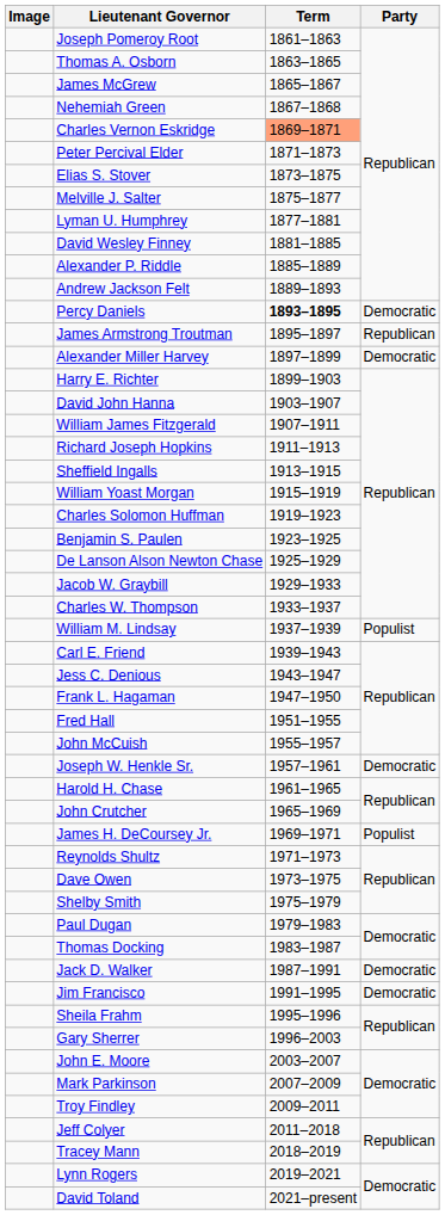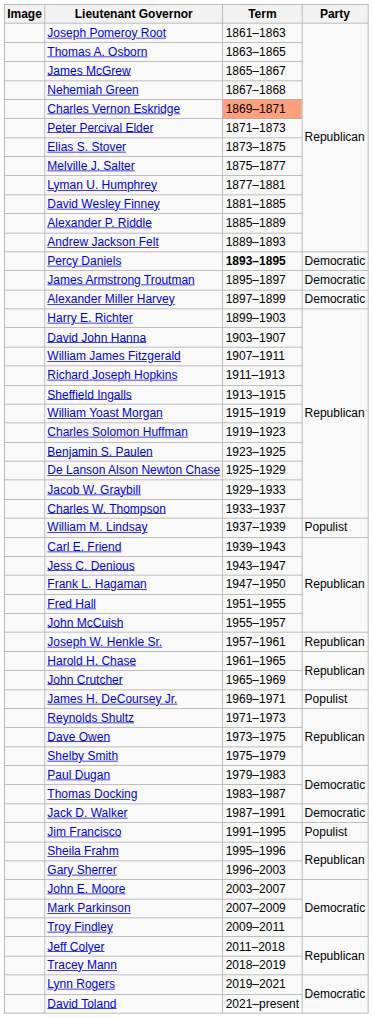 <table class="wikitable">
 <tr>
 <th>Image</th>
 <th>Lieutenant Governor</th>
 <th>Term</th>
 <th>Party</th>
 </tr>
 <tr>
 <td></td>
 <td><a href='#'>Joseph Pomeroy Root</a></td>
 <td>1861–1863</td>
 <td rowspan="12" >Republican</td>
 </tr>
 <tr>
 <td></td>
 <td><a href='#'>Thomas A. Osborn</a></td>
 <td>1863–1865</td>
 </tr>
 <tr>
 <td></td>
 <td><a href='#'>James McGrew</a></td>
 <td>1865–1867</td>
 </tr>
 <tr>
 <td></td>
 <td><a href='#'>Nehemiah Green</a></td>
 <td>1867–1868</td>
 </tr>
 <tr>
 <td></td>
 <td><a href='#'>Charles Vernon Eskridge</a></td>
 <td style="background: lightsalmon;">1869–1871</td>
 </tr>
 <tr>
 <td></td>
 <td><a href='#'>Peter Percival Elder</a></td>
 <td>1871–1873</td>
 </tr>
 <tr>
 <td></td>
 <td><a href='#'>Elias S. Stover</a></td>
 <td>1873–1875</td>
 </tr>
 <tr>
 <td></td>
 <td><a href='#'>Melville J. Salter</a></td>
 <td>1875–1877</td>
 </tr>
 <tr>
 <td></td>
 <td><a href='#'>Lyman U. Humphrey</a></td>
 <td>1877–1881</td>
 </tr>
 <tr>
 <td></td>
 <td><a href='#'>David Wesley Finney</a></td>
 <td>1881–1885</td>
 </tr>
 <tr>
 <td></td>
 <td><a href='#'>Alexander P. Riddle</a></td>
 <td>1885–1889</td>
 </tr>
 <tr>
 <td></td>
 <td><a href='#'>Andrew Jackson Felt</a></td>
 <td>1889–1893</td>
 </tr>
 <tr>
 <td></td>
 <td><a href='#'>Percy Daniels</a></td>
 <td><strong>1893–1895</strong></td>
 <td>Democratic</td>
 </tr>
 <tr>
 <td></td>
 <td><a href='#'>James Armstrong Troutman</a></td>
 <td>1895–1897</td>
-<td>Republican</td>
+<td>Democratic</td>
 </tr>
 <tr>
 <td></td>
 <td><a href='#'>Alexander Miller Harvey</a></td>
 <td>1897–1899</td>
 <td>Democratic</td>
 </tr>
 <tr>
 <td></td>
 <td><a href='#'>Harry E. Richter</a></td>
 <td>1899–1903</td>
 <td rowspan="11" >Republican</td>
 </tr>
 <tr>
 <td></td>
 <td><a href='#'>David John Hanna</a></td>
 <td>1903–1907</td>
 </tr>
 <tr>
 <td></td>
 <td><a href='#'>William James Fitzgerald</a></td>
 <td>1907–1911</td>
 </tr>
 <tr>
 <td></td>
 <td><a href='#'>Richard Joseph Hopkins</a></td>
 <td>1911–1913</td>
 </tr>
 <tr>
 <td></td>
 <td><a href='#'>Sheffield Ingalls</a></td>
 <td>1913–1915</td>
 </tr>
 <tr>
 <td></td>
 <td><a href='#'>William Yoast Morgan</a></td>
 <td>1915–1919</td>
 </tr>
 <tr>
 <td></td>
 <td><a href='#'>Charles Solomon Huffman</a></td>
 <td>1919–1923</td>
 </tr>
 <tr>
 <td></td>
 <td><a href='#'>Benjamin S. Paulen</a></td>
 <td>1923–1925</td>
 </tr>
 <tr>
 <td></td>
 <td><a href='#'>De Lanson Alson Newton Chase</a></td>
 <td>1925–1929</td>
 </tr>
 <tr>
 <td></td>
 <td><a href='#'>Jacob W. Graybill</a></td>
 <td>1929–1933</td>
 </tr>
 <tr>
 <td></td>
 <td><a href='#'>Charles W. Thompson</a></td>
 <td>1933–1937</td>
 </tr>
 <tr>
 <td></td>
 <td><a href='#'>William M. Lindsay</a></td>
 <td>1937–1939</td>
 <td>Populist</td>
 </tr>
 <tr>
 <td></td>
 <td><a href='#'>Carl E. Friend</a></td>
 <td>1939–1943</td>
 <td rowspan="5" >Republican</td>
 </tr>
 <tr>
 <td></td>
 <td><a href='#'>Jess C. Denious</a></td>
 <td>1943–1947</td>
 </tr>
 <tr>
 <td></td>
 <td><a href='#'>Frank L. Hagaman</a></td>
 <td>1947–1950</td>
 </tr>
 <tr>
 <td></td>
 <td><a href='#'>Fred Hall</a></td>
 <td>1951–1955</td>
 </tr>
 <tr>
 <td></td>
 <td><a href='#'>John McCuish</a></td>
 <td>1955–1957</td>
 </tr>
 <tr>
 <td></td>
 <td><a href='#'>Joseph W. Henkle Sr.</a></td>
 <td>1957–1961</td>
-<td>Democratic</td>
+<td>Republican</td>
 </tr>
 <tr>
 <td></td>
 <td><a href='#'>Harold H. Chase</a></td>
 <td>1961–1965</td>
 <td rowspan="2" >Republican</td>
 </tr>
 <tr>
 <td></td>
 <td><a href='#'>John Crutcher</a></td>
 <td>1965–1969</td>
 </tr>
 <tr>
 <td></td>
 <td><a href='#'>James H. DeCoursey Jr.</a></td>
 <td>1969–1971</td>
 <td>Populist</td>
 </tr>
 <tr>
 <td></td>
 <td><a href='#'>Reynolds Shultz</a></td>
 <td>1971–1973</td>
 <td rowspan="3" >Republican</td>
 </tr>
 <tr>
 <td></td>
 <td><a href='#'>Dave Owen</a></td>
 <td>1973–1975</td>
 </tr>
 <tr>
 <td></td>
 <td><a href='#'>Shelby Smith</a></td>
 <td>1975–1979</td>
 </tr>
 <tr>
 <td></td>
 <td><a href='#'>Paul Dugan</a></td>
 <td>1979–1983</td>
 <td rowspan="2" >Democratic</td>
 </tr>
 <tr>
 <td></td>
 <td><a href='#'>Thomas Docking</a></td>
 <td>1983–1987</td>
 </tr>
 <tr>
 <td></td>
 <td><a href='#'>Jack D. Walker</a></td>
 <td>1987–1991</td>
 <td>Democratic</td>
 </tr>
 <tr>
 <td></td>
 <td><a href='#'>Jim Francisco</a></td>
 <td>1991–1995</td>
-<td>Democratic</td>
+<td>Populist</td>
 </tr>
 <tr>
 <td></td>
 <td><a href='#'>Sheila Frahm</a></td>
 <td>1995–1996</td>
 <td rowspan="2" >Republican</td>
 </tr>
 <tr>
 <td></td>
 <td><a href='#'>Gary Sherrer</a></td>
 <td>1996–2003</td>
 </tr>
 <tr>
 <td></td>
 <td><a href='#'>John E. Moore</a></td>
 <td>2003–2007</td>
 <td rowspan="3" >Democratic</td>
 </tr>
 <tr>
 <td></td>
 <td><a href='#'>Mark Parkinson</a></td>
 <td>2007–2009</td>
 </tr>
 <tr>
 <td></td>
 <td><a href='#'>Troy Findley</a></td>
 <td>2009–2011</td>
 </tr>
 <tr>
 <td></td>
 <td><a href='#'>Jeff Colyer</a></td>
 <td>2011–2018</td>
 <td rowspan="2" >Republican</td>
 </tr>
 <tr>
 <td></td>
 <td><a href='#'>Tracey Mann</a></td>
 <td>2018–2019</td>
 </tr>
 <tr>
 <td></td>
 <td><a href='#'>Lynn Rogers</a></td>
 <td>2019–2021</td>
 <td rowspan="2" >Democratic</td>
 </tr>
 <tr>
 <td></td>
 <td><a href='#'>David Toland</a></td>
 <td>2021–present</td>
 </tr>
 </table>
